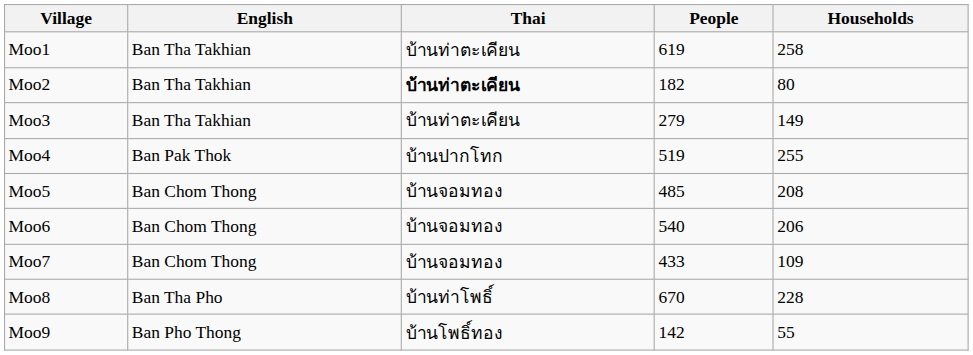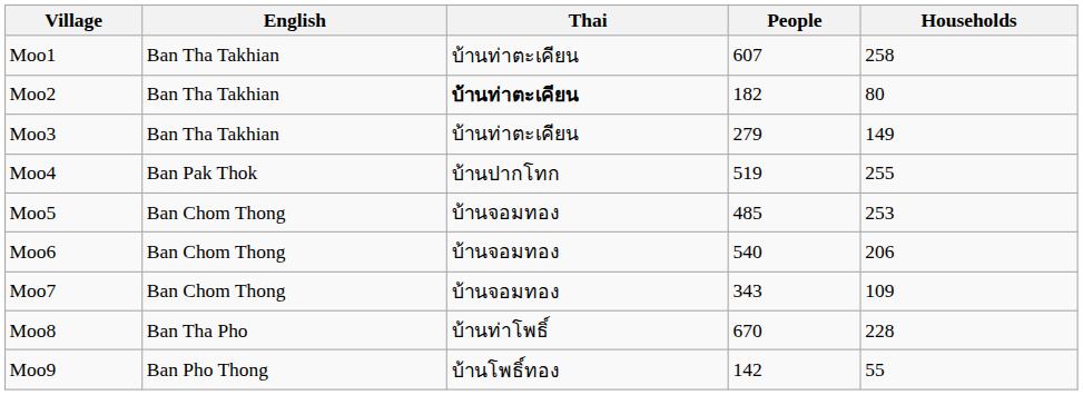 <table class="wikitable" style="width:70%;">
 <tr>
 <th>Village</th>
 <th>English</th>
 <th>Thai</th>
 <th>People</th>
 <th>Households</th>
 </tr>
 <tr>
 <td>Moo1</td>
 <td>Ban Tha Takhian</td>
 <td>บ้านท่าตะเคียน</td>
-<td>619</td>
+<td>607</td>
 <td>258</td>
 </tr>
 <tr>
 <td>Moo2</td>
 <td>Ban Tha Takhian</td>
 <td><strong>บ้านท่าตะเคียน</strong></td>
 <td>182</td>
 <td>80</td>
 </tr>
 <tr>
 <td>Moo3</td>
 <td>Ban Tha Takhian</td>
 <td>บ้านท่าตะเคียน</td>
 <td>279</td>
 <td>149</td>
 </tr>
 <tr>
 <td>Moo4</td>
 <td>Ban Pak Thok</td>
 <td>บ้านปากโทก</td>
 <td>519</td>
 <td>255</td>
 </tr>
 <tr>
 <td>Moo5</td>
 <td>Ban Chom Thong</td>
 <td>บ้านจอมทอง</td>
 <td>485</td>
-<td>208</td>
+<td>253</td>
 </tr>
 <tr>
 <td>Moo6</td>
 <td>Ban Chom Thong</td>
 <td>บ้านจอมทอง</td>
 <td>540</td>
 <td>206</td>
 </tr>
 <tr>
 <td>Moo7</td>
 <td>Ban Chom Thong</td>
 <td>บ้านจอมทอง</td>
-<td>433</td>
+<td>343</td>
 <td>109</td>
 </tr>
 <tr>
 <td>Moo8</td>
 <td>Ban Tha Pho</td>
 <td>บ้านท่าโพธิ์</td>
 <td>670</td>
 <td>228</td>
 </tr>
 <tr>
 <td>Moo9</td>
 <td>Ban Pho Thong</td>
 <td>บ้านโพธิ์ทอง</td>
 <td>142</td>
 <td>55</td>
 </tr>
 </table>
